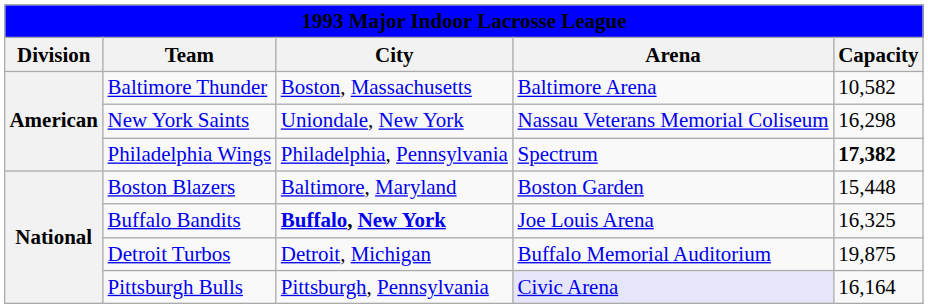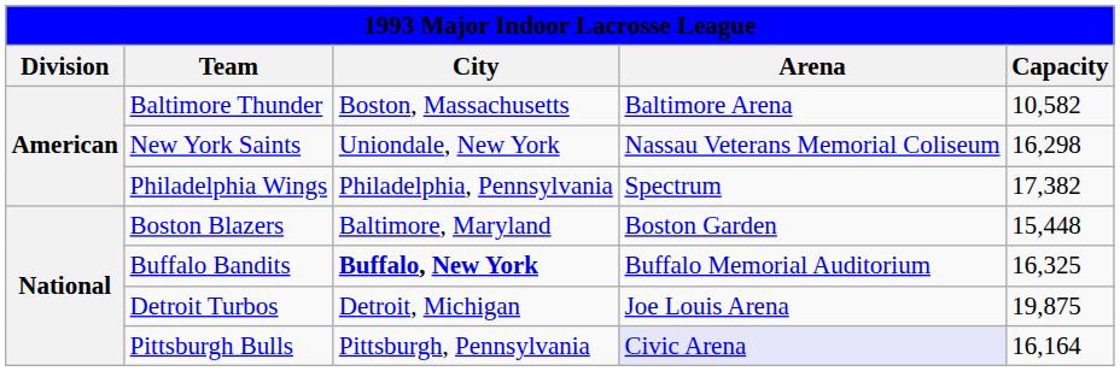 <table class="wikitable" style="width:auto">
 <tr>
 <td bgcolor="#0000FF" align="center" colspan="6"><strong><span>1993 Major Indoor Lacrosse League</span></strong></td>
 </tr>
 <tr>
 <th>Division</th>
 <th><strong>Team</strong></th>
 <th><strong>City</strong></th>
 <th><strong>Arena</strong></th>
 <th><strong>Capacity</strong></th>
 </tr>
 <tr>
 <th rowspan="3">American</th>
 <td><a href='#'>Baltimore Thunder</a></td>
 <td><a href='#'>Boston</a>, <a href='#'>Massachusetts</a></td>
 <td><a href='#'>Baltimore Arena</a></td>
 <td>10,582</td>
 </tr>
 <tr>
 <td><a href='#'>New York Saints</a></td>
 <td><a href='#'>Uniondale</a>, <a href='#'>New York</a></td>
 <td><a href='#'>Nassau Veterans Memorial Coliseum</a></td>
 <td>16,298</td>
 </tr>
 <tr>
 <td><a href='#'>Philadelphia Wings</a></td>
 <td><a href='#'>Philadelphia</a>, <a href='#'>Pennsylvania</a></td>
 <td><a href='#'>Spectrum</a></td>
-<td><strong>17,382</strong></td>
+<td>17,382</td>
 </tr>
 <tr>
 <th rowspan="4">National</th>
 <td><a href='#'>Boston Blazers</a></td>
 <td><a href='#'>Baltimore</a>, <a href='#'>Maryland</a></td>
 <td><a href='#'>Boston Garden</a></td>
 <td>15,448</td>
 </tr>
 <tr>
 <td><a href='#'>Buffalo Bandits</a></td>
 <td><strong><a href='#'>Buffalo</a>, <a href='#'>New York</a></strong></td>
-<td><a href='#'>Joe Louis Arena</a></td>
+<td><a href='#'>Buffalo Memorial Auditorium</a></td>
 <td>16,325</td>
 </tr>
 <tr>
 <td><a href='#'>Detroit Turbos</a></td>
 <td><a href='#'>Detroit</a>, <a href='#'>Michigan</a></td>
-<td><a href='#'>Buffalo Memorial Auditorium</a></td>
+<td><a href='#'>Joe Louis Arena</a></td>
 <td>19,875</td>
 </tr>
 <tr>
 <td><a href='#'>Pittsburgh Bulls</a></td>
 <td><a href='#'>Pittsburgh</a>, <a href='#'>Pennsylvania</a></td>
 <td style="background: lavender;"><a href='#'>Civic Arena</a></td>
 <td>16,164</td>
 </tr>
 </table>
